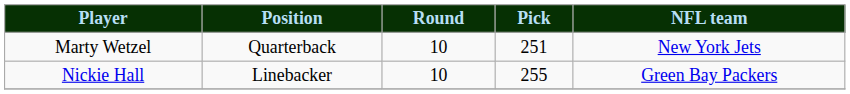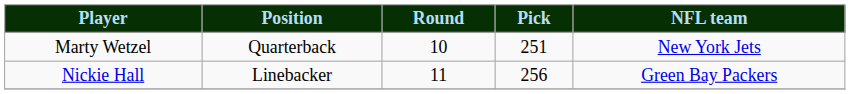 <table class="wikitable" width="60%">
 <tr align="center"  style="background:#063003;color:#B6DFF4;">
 <td><strong>Player</strong></td>
 <td><strong>Position</strong></td>
 <td><strong>Round</strong></td>
 <td><strong>Pick</strong></td>
 <td><strong>NFL team</strong></td>
 </tr>
 <tr align="center" bgcolor="">
 <td>Marty Wetzel</td>
 <td>Quarterback</td>
 <td>10</td>
 <td>251</td>
 <td><a href='#'>New York Jets</a></td>
 </tr>
 <tr align="center" bgcolor="">
 <td><a href='#'>Nickie Hall</a></td>
 <td>Linebacker</td>
-<td>10</td>
-<td>255</td>
+<td>11</td>
+<td>256</td>
 <td><a href='#'>Green Bay Packers</a></td>
 </tr>
 <tr align="center" bgcolor="">
 </tr>
 </table>
